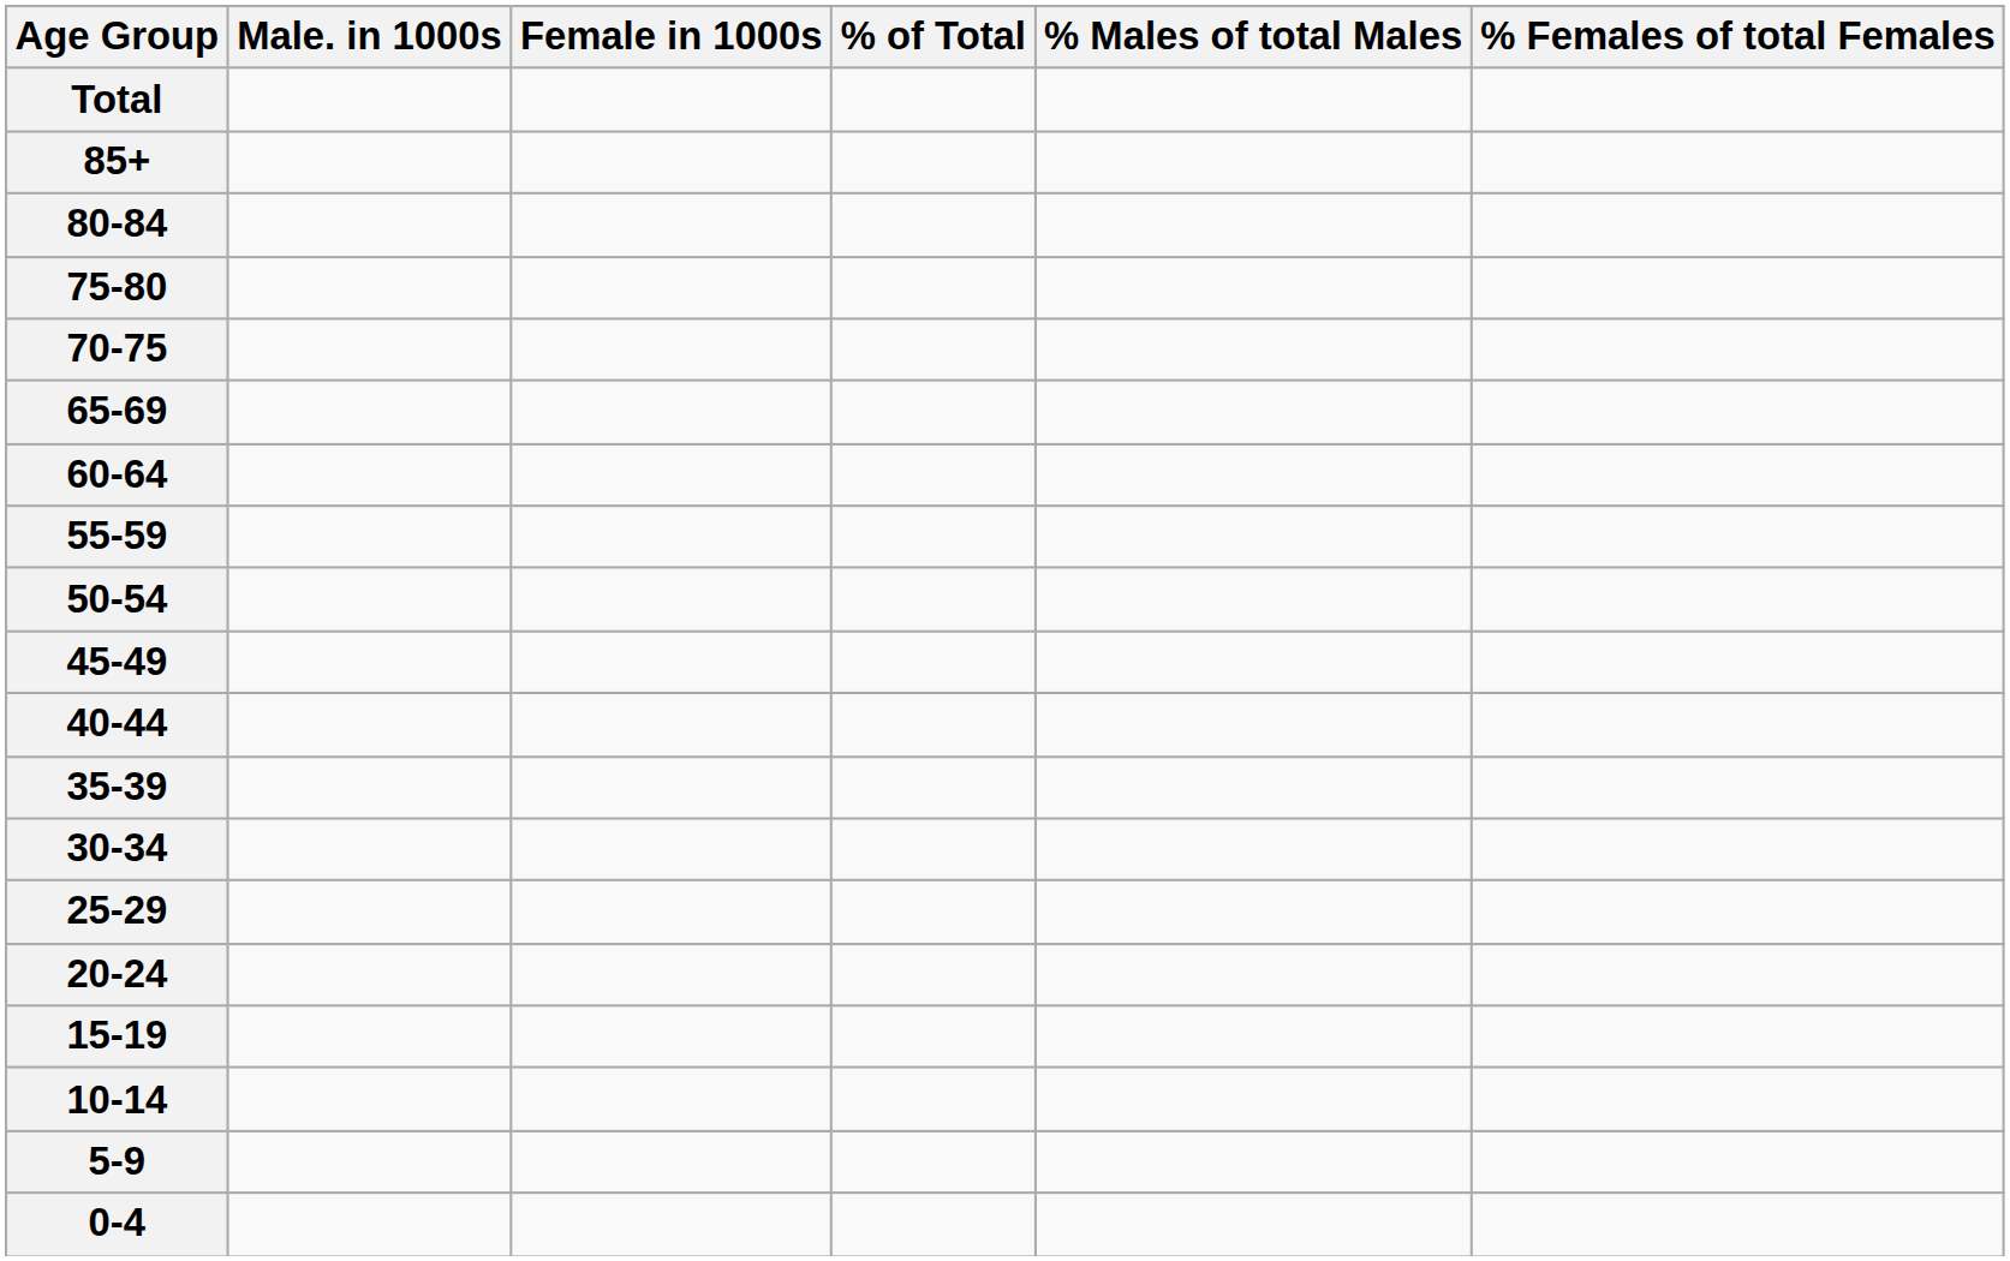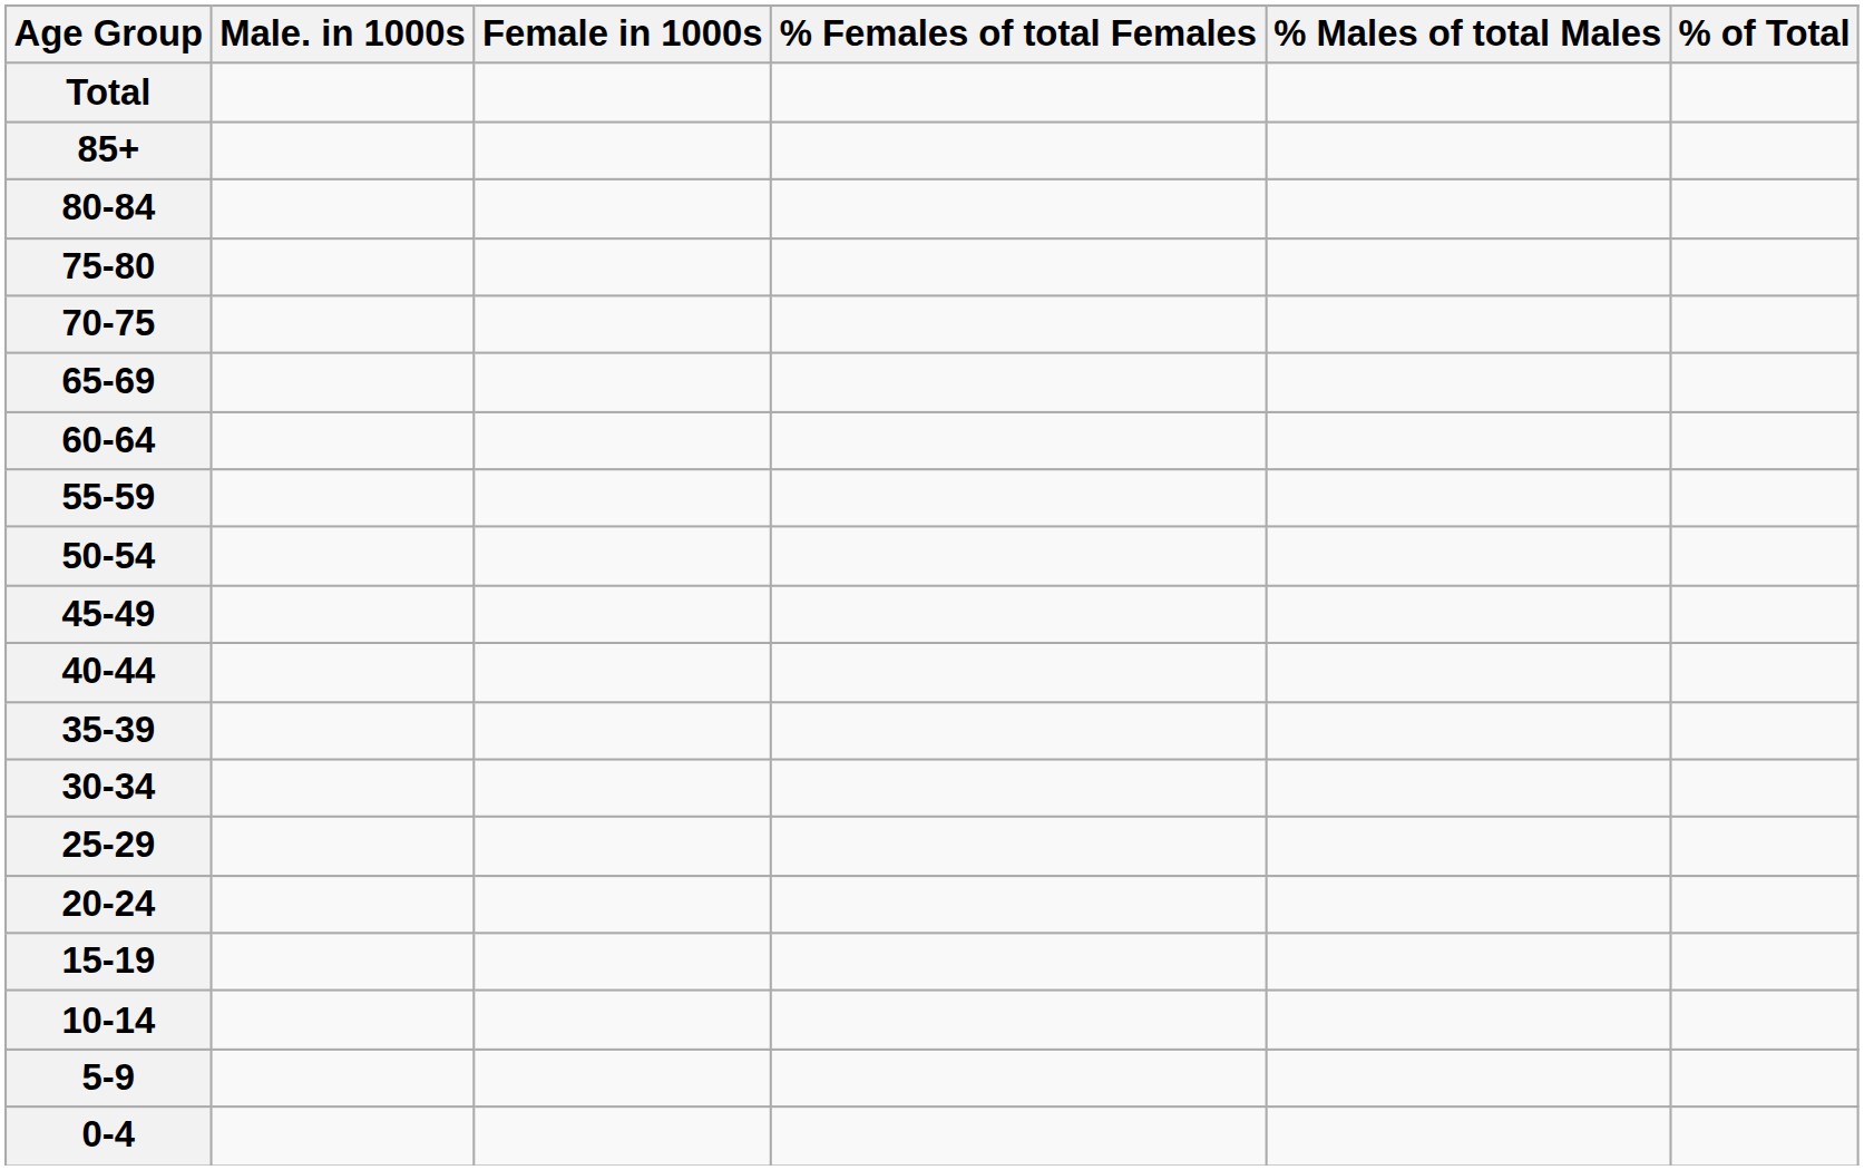 <table class="wikitable sortable style="text-align: center;">
 <tr>
 <th>Age Group</th>
 <th>Male. in 1000s</th>
 <th>Female  in 1000s</th>
+<th>% Females of total Females</th>
+<th>% Males of total Males</th>
 <th>% of Total</th>
-<th>% Males of total Males</th>
-<th>% Females of total Females</th>
 </tr>
 <tr>
 <th>Total</th>
 <td></td>
 <td></td>
 <td></td>
 <td></td>
 <td></td>
 </tr>
 <tr>
 <th>85+</th>
 <td></td>
 <td></td>
 <td></td>
 <td></td>
 <td></td>
 </tr>
 <tr>
 <th>80-84</th>
 <td></td>
 <td></td>
 <td></td>
 <td></td>
 <td></td>
 </tr>
 <tr>
 <th>75-80</th>
 <td></td>
 <td></td>
 <td></td>
 <td></td>
 <td></td>
 </tr>
 <tr>
 <th>70-75</th>
 <td></td>
 <td></td>
 <td></td>
 <td></td>
 <td></td>
 </tr>
 <tr>
 <th>65-69</th>
 <td></td>
 <td></td>
 <td></td>
 <td></td>
 <td></td>
 </tr>
 <tr>
 <th>60-64</th>
 <td></td>
 <td></td>
 <td></td>
 <td></td>
 <td></td>
 </tr>
 <tr>
 <th>55-59</th>
 <td></td>
 <td></td>
 <td></td>
 <td></td>
 <td></td>
 </tr>
 <tr>
 <th>50-54</th>
 <td></td>
 <td></td>
 <td></td>
 <td></td>
 <td></td>
 </tr>
 <tr>
 <th>45-49</th>
 <td></td>
 <td></td>
 <td></td>
 <td></td>
 <td></td>
 </tr>
 <tr>
 <th>40-44</th>
 <td></td>
 <td></td>
 <td></td>
 <td></td>
 <td></td>
 </tr>
 <tr>
 <th>35-39</th>
 <td></td>
 <td></td>
 <td></td>
 <td></td>
 <td></td>
 </tr>
 <tr>
 <th>30-34</th>
 <td></td>
 <td></td>
 <td></td>
 <td></td>
 <td></td>
 </tr>
 <tr>
 <th>25-29</th>
 <td></td>
 <td></td>
 <td></td>
 <td></td>
 <td></td>
 </tr>
 <tr>
 <th>20-24</th>
 <td></td>
 <td></td>
 <td></td>
 <td></td>
 <td></td>
 </tr>
 <tr>
 <th>15-19</th>
 <td></td>
 <td></td>
 <td></td>
 <td></td>
 <td></td>
 </tr>
 <tr>
 <th>10-14</th>
 <td></td>
 <td></td>
 <td></td>
 <td></td>
 <td></td>
 </tr>
 <tr>
 <th>5-9</th>
 <td></td>
 <td></td>
 <td></td>
 <td></td>
 <td></td>
 </tr>
 <tr>
 <th>0-4</th>
 <td></td>
 <td></td>
 <td></td>
 <td></td>
 <td></td>
 </tr>
 </table>
